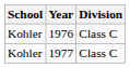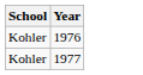 <table class="wikitable">
 <tr>
 <th>School</th>
 <th>Year</th>
-<th>Division</th>
 </tr>
 <tr>
 <td>Kohler</td>
 <td>1976</td>
-<td>Class C</td>
 </tr>
 <tr>
 <td>Kohler</td>
 <td>1977</td>
-<td>Class C</td>
 </tr>
 </table>
